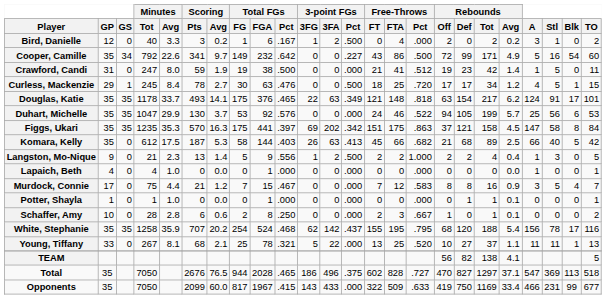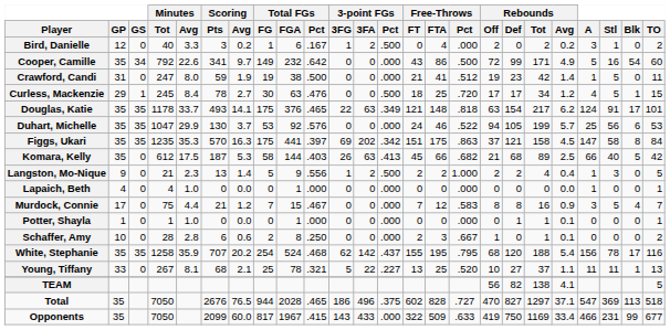 <table class="wikitable sortable" style="font-size:70%;">
 <tr>
 <th colspan="3" style="border-top-style:hidden; border-left-style:hidden; background: white;"></th>
 <th colspan="2" style=>Minutes</th>
 <th colspan="2" style=>Scoring</th>
 <th colspan="3" style=>Total FGs</th>
 <th colspan="3" style=>3-point FGs</th>
 <th colspan="3" style=>Free-Throws</th>
 <th colspan="4" style=>Rebounds</th>
 <th colspan="4" style="border-top-style:hidden; border-right-style:hidden; background: white;"></th>
 </tr>
 <tr>
 <th scope="col" style=>Player</th>
 <th scope="col" style=>GP</th>
 <th scope="col" style=>GS</th>
 <th scope="col" style=>Tot</th>
 <th scope="col" style=>Avg</th>
 <th scope="col" style=>Pts</th>
 <th scope="col" style=>Avg</th>
 <th scope="col" style=>FG</th>
 <th scope="col" style=>FGA</th>
 <th scope="col" style=>Pct</th>
 <th scope="col" style=>3FG</th>
 <th scope="col" style=>3FA</th>
 <th scope="col" style=>Pct</th>
 <th scope="col" style=>FT</th>
 <th scope="col" style=>FTA</th>
 <th scope="col" style=>Pct</th>
 <th scope="col" style=>Off</th>
 <th scope="col" style=>Def</th>
 <th scope="col" style=>Tot</th>
 <th scope="col" style=>Avg</th>
 <th scope="col" style=>A</th>
 <th scope="col" style=>Stl</th>
 <th scope="col" style=>Blk</th>
 <th scope="col" style=>TO</th>
 </tr>
 <tr>
 <th style=white-space:nowrap>Bird, Danielle</th>
 <td style="text-align:right;">12</td>
 <td style="text-align:right;">0</td>
 <td style="text-align:right;">40</td>
 <td style="text-align:right;">3.3</td>
 <td style="text-align:right;">3</td>
 <td style="text-align:right;">0.2</td>
 <td style="text-align:right;">1</td>
 <td style="text-align:right;">6</td>
 <td style="text-align:right;">.167</td>
 <td style="text-align:right;">1</td>
 <td style="text-align:right;">2</td>
 <td style="text-align:right;">.500</td>
 <td style="text-align:right;">0</td>
 <td style="text-align:right;">4</td>
 <td style="text-align:right;">.000</td>
 <td style="text-align:right;">2</td>
 <td style="text-align:right;">0</td>
 <td style="text-align:right;">2</td>
 <td style="text-align:right;">0.2</td>
 <td style="text-align:right;">3</td>
 <td style="text-align:right;">1</td>
 <td style="text-align:right;">0</td>
 <td style="text-align:right;">2</td>
 </tr>
 <tr>
 <th style=white-space:nowrap>Cooper, Camille</th>
 <td style="text-align:right;">35</td>
 <td style="text-align:right;">34</td>
 <td style="text-align:right;">792</td>
 <td style="text-align:right;">22.6</td>
 <td style="text-align:right;">341</td>
 <td style="text-align:right;">9.7</td>
 <td style="text-align:right;">149</td>
 <td style="text-align:right;">232</td>
 <td style="text-align:right;">.642</td>
 <td style="text-align:right;">0</td>
 <td style="text-align:right;">0</td>
-<td style="text-align:right;">.227</td>
+<td style="text-align:right;">.000</td>
 <td style="text-align:right;">43</td>
 <td style="text-align:right;">86</td>
 <td style="text-align:right;">.500</td>
 <td style="text-align:right;">72</td>
 <td style="text-align:right;">99</td>
 <td style="text-align:right;">171</td>
 <td style="text-align:right;">4.9</td>
 <td style="text-align:right;">5</td>
 <td style="text-align:right;">16</td>
 <td style="text-align:right;">54</td>
 <td style="text-align:right;">60</td>
 </tr>
 <tr>
 <th style=white-space:nowrap>Crawford, Candi</th>
 <td style="text-align:right;">31</td>
 <td style="text-align:right;">0</td>
 <td style="text-align:right;">247</td>
 <td style="text-align:right;">8.0</td>
 <td style="text-align:right;">59</td>
 <td style="text-align:right;">1.9</td>
 <td style="text-align:right;">19</td>
 <td style="text-align:right;">38</td>
 <td style="text-align:right;">.500</td>
 <td style="text-align:right;">0</td>
 <td style="text-align:right;">0</td>
 <td style="text-align:right;">.000</td>
 <td style="text-align:right;">21</td>
 <td style="text-align:right;">41</td>
 <td style="text-align:right;">.512</td>
 <td style="text-align:right;">19</td>
 <td style="text-align:right;">23</td>
 <td style="text-align:right;">42</td>
 <td style="text-align:right;">1.4</td>
 <td style="text-align:right;">1</td>
 <td style="text-align:right;">5</td>
 <td style="text-align:right;">0</td>
 <td style="text-align:right;">11</td>
 </tr>
 <tr>
 <th style=white-space:nowrap>Curless, Mackenzie</th>
 <td style="text-align:right;">29</td>
 <td style="text-align:right;">1</td>
 <td style="text-align:right;">245</td>
 <td style="text-align:right;">8.4</td>
 <td style="text-align:right;">78</td>
 <td style="text-align:right;">2.7</td>
 <td style="text-align:right;">30</td>
 <td style="text-align:right;">63</td>
 <td style="text-align:right;">.476</td>
 <td style="text-align:right;">0</td>
 <td style="text-align:right;">0</td>
 <td style="text-align:right;">.500</td>
 <td style="text-align:right;">18</td>
 <td style="text-align:right;">25</td>
 <td style="text-align:right;">.720</td>
 <td style="text-align:right;">17</td>
 <td style="text-align:right;">17</td>
 <td style="text-align:right;">34</td>
 <td style="text-align:right;">1.2</td>
 <td style="text-align:right;">4</td>
 <td style="text-align:right;">5</td>
 <td style="text-align:right;">1</td>
 <td style="text-align:right;">15</td>
 </tr>
 <tr>
 <th style=white-space:nowrap>Douglas, Katie</th>
 <td style="text-align:right;">35</td>
 <td style="text-align:right;">35</td>
 <td style="text-align:right;">1178</td>
 <td style="text-align:right;">33.7</td>
 <td style="text-align:right;">493</td>
 <td style="text-align:right;">14.1</td>
 <td style="text-align:right;">175</td>
 <td style="text-align:right;">376</td>
 <td style="text-align:right;">.465</td>
 <td style="text-align:right;">22</td>
 <td style="text-align:right;">63</td>
 <td style="text-align:right;">.349</td>
 <td style="text-align:right;">121</td>
 <td style="text-align:right;">148</td>
 <td style="text-align:right;">.818</td>
 <td style="text-align:right;">63</td>
 <td style="text-align:right;">154</td>
 <td style="text-align:right;">217</td>
 <td style="text-align:right;">6.2</td>
 <td style="text-align:right;">124</td>
 <td style="text-align:right;">91</td>
 <td style="text-align:right;">17</td>
 <td style="text-align:right;">101</td>
 </tr>
 <tr>
 <th style=white-space:nowrap>Duhart, Michelle</th>
 <td style="text-align:right;">35</td>
 <td style="text-align:right;">35</td>
 <td style="text-align:right;">1047</td>
 <td style="text-align:right;">29.9</td>
 <td style="text-align:right;">130</td>
 <td style="text-align:right;">3.7</td>
 <td style="text-align:right;">53</td>
 <td style="text-align:right;">92</td>
 <td style="text-align:right;">.576</td>
 <td style="text-align:right;">0</td>
 <td style="text-align:right;">0</td>
 <td style="text-align:right;">.000</td>
 <td style="text-align:right;">24</td>
 <td style="text-align:right;">46</td>
 <td style="text-align:right;">.522</td>
 <td style="text-align:right;">94</td>
 <td style="text-align:right;">105</td>
 <td style="text-align:right;">199</td>
 <td style="text-align:right;">5.7</td>
 <td style="text-align:right;">25</td>
 <td style="text-align:right;">56</td>
 <td style="text-align:right;">6</td>
 <td style="text-align:right;">53</td>
 </tr>
 <tr>
 <th style=white-space:nowrap>Figgs, Ukari</th>
 <td style="text-align:right;">35</td>
 <td style="text-align:right;">35</td>
 <td style="text-align:right;">1235</td>
 <td style="text-align:right;">35.3</td>
 <td style="text-align:right;">570</td>
 <td style="text-align:right;">16.3</td>
 <td style="text-align:right;">175</td>
 <td style="text-align:right;">441</td>
 <td style="text-align:right;">.397</td>
 <td style="text-align:right;">69</td>
 <td style="text-align:right;">202</td>
 <td style="text-align:right;">.342</td>
 <td style="text-align:right;">151</td>
 <td style="text-align:right;">175</td>
 <td style="text-align:right;">.863</td>
 <td style="text-align:right;">37</td>
 <td style="text-align:right;">121</td>
 <td style="text-align:right;">158</td>
 <td style="text-align:right;">4.5</td>
 <td style="text-align:right;">147</td>
 <td style="text-align:right;">58</td>
 <td style="text-align:right;">8</td>
 <td style="text-align:right;">84</td>
 </tr>
 <tr>
 <th style=white-space:nowrap>Komara, Kelly</th>
 <td style="text-align:right;">35</td>
 <td style="text-align:right;">0</td>
 <td style="text-align:right;">612</td>
 <td style="text-align:right;">17.5</td>
 <td style="text-align:right;">187</td>
 <td style="text-align:right;">5.3</td>
 <td style="text-align:right;">58</td>
 <td style="text-align:right;">144</td>
 <td style="text-align:right;">.403</td>
 <td style="text-align:right;">26</td>
 <td style="text-align:right;">63</td>
 <td style="text-align:right;">.413</td>
 <td style="text-align:right;">45</td>
 <td style="text-align:right;">66</td>
 <td style="text-align:right;">.682</td>
 <td style="text-align:right;">21</td>
 <td style="text-align:right;">68</td>
 <td style="text-align:right;">89</td>
 <td style="text-align:right;">2.5</td>
 <td style="text-align:right;">66</td>
 <td style="text-align:right;">40</td>
 <td style="text-align:right;">5</td>
 <td style="text-align:right;">42</td>
 </tr>
 <tr>
 <th style=white-space:nowrap>Langston, Mo-Nique</th>
 <td style="text-align:right;">9</td>
 <td style="text-align:right;">0</td>
 <td style="text-align:right;">21</td>
 <td style="text-align:right;">2.3</td>
 <td style="text-align:right;">13</td>
 <td style="text-align:right;">1.4</td>
 <td style="text-align:right;">5</td>
 <td style="text-align:right;">9</td>
 <td style="text-align:right;">.556</td>
 <td style="text-align:right;">1</td>
 <td style="text-align:right;">2</td>
 <td style="text-align:right;">.500</td>
 <td style="text-align:right;">2</td>
 <td style="text-align:right;">2</td>
 <td style="text-align:right;">1.000</td>
 <td style="text-align:right;">2</td>
 <td style="text-align:right;">2</td>
 <td style="text-align:right;">4</td>
 <td style="text-align:right;">0.4</td>
 <td style="text-align:right;">1</td>
 <td style="text-align:right;">3</td>
 <td style="text-align:right;">0</td>
 <td style="text-align:right;">5</td>
 </tr>
 <tr>
 <th style=white-space:nowrap>Lapaich, Beth</th>
 <td style="text-align:right;">4</td>
 <td style="text-align:right;">0</td>
 <td style="text-align:right;">4</td>
 <td style="text-align:right;">1.0</td>
 <td style="text-align:right;">0</td>
 <td style="text-align:right;">0.0</td>
 <td style="text-align:right;">0</td>
 <td style="text-align:right;">1</td>
 <td style="text-align:right;">.000</td>
 <td style="text-align:right;">0</td>
 <td style="text-align:right;">0</td>
 <td style="text-align:right;">.000</td>
 <td style="text-align:right;">0</td>
 <td style="text-align:right;">0</td>
 <td style="text-align:right;">.000</td>
 <td style="text-align:right;">0</td>
 <td style="text-align:right;">0</td>
 <td style="text-align:right;">0</td>
 <td style="text-align:right;">0.0</td>
 <td style="text-align:right;">1</td>
 <td style="text-align:right;">0</td>
 <td style="text-align:right;">0</td>
 <td style="text-align:right;">1</td>
 </tr>
 <tr>
 <th style=white-space:nowrap>Murdock, Connie</th>
 <td style="text-align:right;">17</td>
 <td style="text-align:right;">0</td>
 <td style="text-align:right;">75</td>
 <td style="text-align:right;">4.4</td>
 <td style="text-align:right;">21</td>
 <td style="text-align:right;">1.2</td>
 <td style="text-align:right;">7</td>
 <td style="text-align:right;">15</td>
 <td style="text-align:right;">.467</td>
 <td style="text-align:right;">0</td>
 <td style="text-align:right;">0</td>
 <td style="text-align:right;">.000</td>
 <td style="text-align:right;">7</td>
 <td style="text-align:right;">12</td>
 <td style="text-align:right;">.583</td>
 <td style="text-align:right;">8</td>
 <td style="text-align:right;">8</td>
 <td style="text-align:right;">16</td>
 <td style="text-align:right;">0.9</td>
 <td style="text-align:right;">3</td>
 <td style="text-align:right;">5</td>
 <td style="text-align:right;">4</td>
 <td style="text-align:right;">7</td>
 </tr>
 <tr>
 <th style=white-space:nowrap>Potter, Shayla</th>
 <td style="text-align:right;">1</td>
 <td style="text-align:right;">0</td>
 <td style="text-align:right;">1</td>
 <td style="text-align:right;">1.0</td>
 <td style="text-align:right;">0</td>
 <td style="text-align:right;">0.0</td>
 <td style="text-align:right;">0</td>
 <td style="text-align:right;">1</td>
 <td style="text-align:right;">.000</td>
 <td style="text-align:right;">0</td>
 <td style="text-align:right;">0</td>
 <td style="text-align:right;">.000</td>
 <td style="text-align:right;">0</td>
 <td style="text-align:right;">0</td>
 <td style="text-align:right;">.000</td>
 <td style="text-align:right;">0</td>
 <td style="text-align:right;">1</td>
 <td style="text-align:right;">1</td>
 <td style="text-align:right;">0.1</td>
 <td style="text-align:right;">0</td>
 <td style="text-align:right;">0</td>
 <td style="text-align:right;">0</td>
 <td style="text-align:right;">1</td>
 </tr>
 <tr>
 <th style=white-space:nowrap>Schaffer, Amy</th>
 <td style="text-align:right;">10</td>
 <td style="text-align:right;">0</td>
 <td style="text-align:right;">28</td>
 <td style="text-align:right;">2.8</td>
 <td style="text-align:right;">6</td>
 <td style="text-align:right;">0.6</td>
 <td style="text-align:right;">2</td>
 <td style="text-align:right;">8</td>
 <td style="text-align:right;">.250</td>
 <td style="text-align:right;">0</td>
 <td style="text-align:right;">0</td>
 <td style="text-align:right;">.000</td>
 <td style="text-align:right;">2</td>
 <td style="text-align:right;">3</td>
 <td style="text-align:right;">.667</td>
 <td style="text-align:right;">1</td>
 <td style="text-align:right;">0</td>
 <td style="text-align:right;">1</td>
 <td style="text-align:right;">0.1</td>
 <td style="text-align:right;">0</td>
 <td style="text-align:right;">0</td>
 <td style="text-align:right;">0</td>
 <td style="text-align:right;">2</td>
 </tr>
 <tr>
 <th style=white-space:nowrap>White, Stephanie</th>
 <td style="text-align:right;">35</td>
 <td style="text-align:right;">35</td>
 <td style="text-align:right;">1258</td>
 <td style="text-align:right;">35.9</td>
 <td style="text-align:right;">707</td>
 <td style="text-align:right;">20.2</td>
 <td style="text-align:right;">254</td>
 <td style="text-align:right;">524</td>
 <td style="text-align:right;">.468</td>
 <td style="text-align:right;">62</td>
 <td style="text-align:right;">142</td>
 <td style="text-align:right;">.437</td>
 <td style="text-align:right;">155</td>
 <td style="text-align:right;">195</td>
 <td style="text-align:right;">.795</td>
 <td style="text-align:right;">68</td>
 <td style="text-align:right;">120</td>
 <td style="text-align:right;">188</td>
 <td style="text-align:right;">5.4</td>
 <td style="text-align:right;">156</td>
 <td style="text-align:right;">78</td>
 <td style="text-align:right;">17</td>
 <td style="text-align:right;">116</td>
 </tr>
 <tr>
 <th style=white-space:nowrap>Young, Tiffany</th>
 <td style="text-align:right;">33</td>
 <td style="text-align:right;">0</td>
 <td style="text-align:right;">267</td>
 <td style="text-align:right;">8.1</td>
 <td style="text-align:right;">68</td>
 <td style="text-align:right;">2.1</td>
 <td style="text-align:right;">25</td>
 <td style="text-align:right;">78</td>
 <td style="text-align:right;">.321</td>
 <td style="text-align:right;">5</td>
 <td style="text-align:right;">22</td>
-<td style="text-align:right;">.000</td>
+<td style="text-align:right;">.227</td>
 <td style="text-align:right;">13</td>
 <td style="text-align:right;">25</td>
 <td style="text-align:right;">.520</td>
 <td style="text-align:right;">10</td>
 <td style="text-align:right;">27</td>
 <td style="text-align:right;">37</td>
 <td style="text-align:right;">1.1</td>
 <td style="text-align:right;">11</td>
 <td style="text-align:right;">11</td>
 <td style="text-align:right;">1</td>
 <td style="text-align:right;">13</td>
 </tr>
 <tr>
 </tr>
 <tr class="sortbottom">
 <th colspan=><strong>TEAM</strong></th>
 <td align="right"></td>
 <td align="right"></td>
 <td align="right"></td>
 <td align="right"></td>
 <td align="right"></td>
 <td align="right"></td>
 <td align="right"></td>
 <td align="right"></td>
 <td align="right"></td>
 <td align="right"></td>
 <td align="right"></td>
 <td align="right"></td>
 <td align="right"></td>
 <td align="right"></td>
 <td align="right"></td>
 <td align="right">56</td>
 <td align="right">82</td>
 <td align="right">138</td>
 <td align="right">4.1</td>
 <td align="right"></td>
 <td align="right"></td>
 <td align="right"></td>
 <td align="right">5</td>
 </tr>
 <tr class="sortbottom" style=>
 <td align="center" style=><strong>Total</strong></td>
 <td align="center" style=>35</td>
 <td align="center" style=></td>
 <td align="center" style=>7050</td>
 <td align="center" style=></td>
 <td align="center" style=>2676</td>
 <td align="center" style=>76.5</td>
 <td align="center" style=>944</td>
 <td align="center" style=>2028</td>
 <td align="center" style=>.465</td>
 <td align="center" style=>186</td>
 <td align="center" style=>496</td>
 <td align="center" style=>.375</td>
 <td align="center" style=>602</td>
 <td align="center" style=>828</td>
 <td align="center" style=>.727</td>
 <td align="center" style=>470</td>
 <td align="center" style=>827</td>
 <td align="center" style=>1297</td>
 <td align="center" style=>37.1</td>
 <td align="center" style=>547</td>
 <td align="center" style=>369</td>
 <td align="center" style=>113</td>
 <td align="center" style=>518</td>
 </tr>
 <tr class="sortbottom" style="text-align:center;">
 <td><strong>Opponents</strong></td>
 <td>35</td>
 <td style="text-align:center;"></td>
 <td>7050</td>
 <td style="text-align:center;"></td>
 <td>2099</td>
 <td>60.0</td>
 <td>817</td>
 <td>1967</td>
 <td>.415</td>
 <td>143</td>
 <td>433</td>
 <td style="text-align:right;">.000</td>
 <td>322</td>
 <td>509</td>
 <td>.633</td>
 <td>419</td>
 <td>750</td>
 <td>1169</td>
 <td>33.4</td>
 <td>466</td>
 <td>231</td>
 <td>99</td>
 <td>677</td>
 </tr>
 </table>
